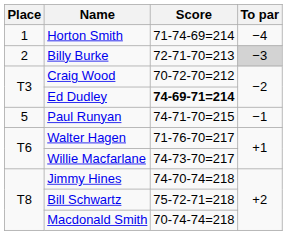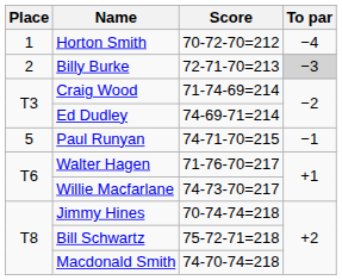 <table class="wikitable">
 <tr>
 <th>Place</th>
 <th>Name</th>
 <th>Score</th>
 <th>To par</th>
 </tr>
 <tr>
 <td align="center">1</td>
 <td> <a href='#'>Horton Smith</a></td>
-<td>71-74-69=214</td>
+<td>70-72-70=212</td>
 <td align="center">−4</td>
 </tr>
 <tr>
 <td align="center">2</td>
 <td> <a href='#'>Billy Burke</a></td>
 <td>72-71-70=213</td>
 <td align="center" style="background: lightgrey;">−3</td>
 </tr>
 <tr>
 <td rowspan=2 align="center">T3</td>
 <td> <a href='#'>Craig Wood</a></td>
-<td>70-72-70=212</td>
+<td>71-74-69=214</td>
 <td rowspan=2 align="center">−2</td>
 </tr>
 <tr>
 <td> <a href='#'>Ed Dudley</a></td>
-<td><strong>74-69-71=214</strong></td>
+<td>74-69-71=214</td>
 </tr>
 <tr>
 <td align=center>5</td>
 <td> <a href='#'>Paul Runyan</a></td>
 <td>74-71-70=215</td>
 <td align="center">−1</td>
 </tr>
 <tr>
 <td rowspan=2 align="center">T6</td>
 <td> <a href='#'>Walter Hagen</a></td>
 <td>71-76-70=217</td>
 <td rowspan=2 align="center">+1</td>
 </tr>
 <tr>
 <td> <a href='#'>Willie Macfarlane</a></td>
 <td>74-73-70=217</td>
 </tr>
 <tr>
 <td rowspan=3 align="center">T8</td>
 <td> <a href='#'>Jimmy Hines</a></td>
-<td>74-70-74=218</td>
+<td>70-74-74=218</td>
 <td rowspan=3 align="center">+2</td>
 </tr>
 <tr>
 <td> <a href='#'>Bill Schwartz</a></td>
 <td>75-72-71=218</td>
 </tr>
 <tr>
 <td> <a href='#'>Macdonald Smith</a></td>
-<td>70-74-74=218</td>
+<td>74-70-74=218</td>
 </tr>
 </table>
